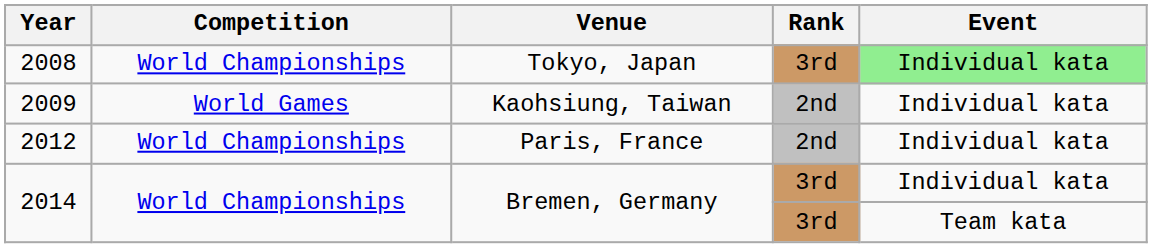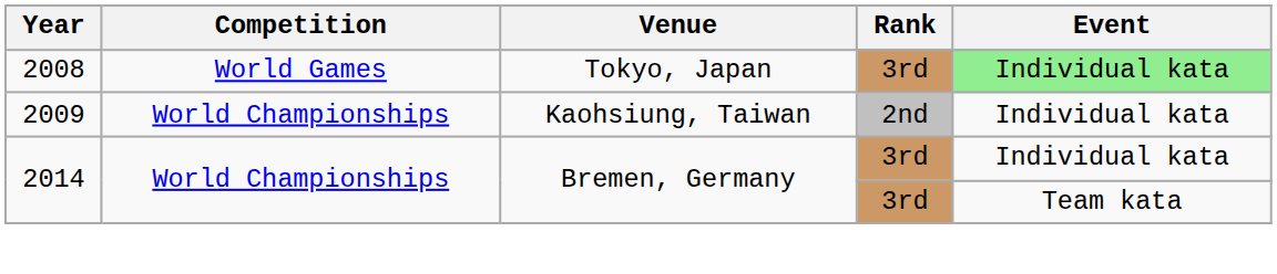 <table class="wikitable sortable" width=45% style="font-size:90%; text-align:center;">
 <tr>
 <th>Year</th>
 <th>Competition</th>
 <th>Venue</th>
 <th>Rank</th>
 <th>Event</th>
 </tr>
 <tr>
 <td>2008</td>
-<td><a href='#'>World Championships</a></td>
+<td><a href='#'>World Games</a></td>
 <td>Tokyo, Japan</td>
 <td bgcolor="cc9966">3rd</td>
 <td style="background: lightgreen;">Individual kata</td>
 </tr>
 <tr>
 <td>2009</td>
-<td><a href='#'>World Games</a></td>
+<td><a href='#'>World Championships</a></td>
 <td>Kaohsiung, Taiwan</td>
-<td bgcolor="silver">2nd</td>
-<td>Individual kata</td>
-</tr>
-<tr>
-<td>2012</td>
-<td><a href='#'>World Championships</a></td>
-<td>Paris, France</td>
 <td bgcolor="silver">2nd</td>
 <td>Individual kata</td>
 </tr>
 <tr>
 <td rowspan=2>2014</td>
 <td rowspan=2><a href='#'>World Championships</a></td>
 <td rowspan=2>Bremen, Germany</td>
 <td bgcolor="cc9966">3rd</td>
 <td>Individual kata</td>
 </tr>
 <tr>
 <td bgcolor="cc9966">3rd</td>
 <td>Team kata</td>
 </tr>
 </table>
